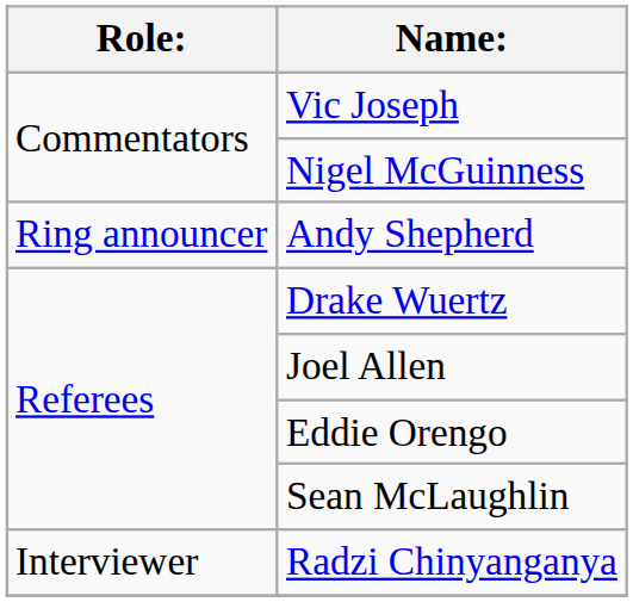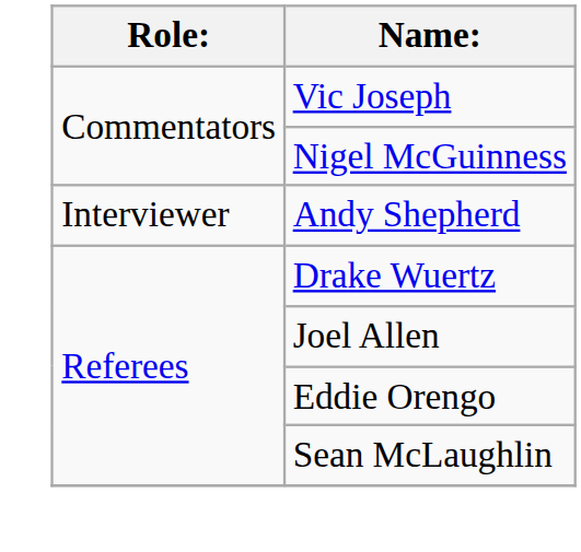 <table class=wikitable style="font-size:90%; margin: 0.5em 0 0.5em 1em; float: right; clear: right;">
 <tr>
 <th>Role:</th>
 <th>Name:</th>
 </tr>
 <tr>
 <td rowspan=2>Commentators</td>
 <td><a href='#'>Vic Joseph</a></td>
 </tr>
 <tr>
 <td><a href='#'>Nigel McGuinness</a></td>
 </tr>
 <tr>
-<td rowspan=1><a href='#'>Ring announcer</a></td>
+<td rowspan=1>Interviewer</td>
 <td><a href='#'>Andy Shepherd</a></td>
 </tr>
 <tr>
 <td rowspan=4><a href='#'>Referees</a></td>
 <td><a href='#'>Drake Wuertz</a></td>
 </tr>
 <tr>
 <td>Joel Allen</td>
 </tr>
 <tr>
 <td>Eddie Orengo</td>
 </tr>
 <tr>
 <td>Sean McLaughlin</td>
 </tr>
 <tr>
-<td rowspan=1>Interviewer</td>
-<td><a href='#'>Radzi Chinyanganya</a></td>
-</tr>
-<tr>
 </tr>
 </table>
